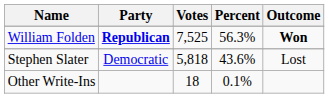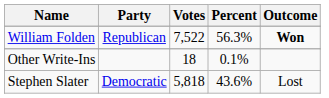 <table class=wikitable style="text-align:center">
 <tr>
 <th>Name</th>
 <th>Party</th>
 <th>Votes</th>
 <th>Percent</th>
 <th>Outcome</th>
 </tr>
 <tr>
 </tr>
 <tr>
 <td align=left><a href='#'>William Folden</a></td>
-<td><strong><a href='#'>Republican</a></strong></td>
-<td>7,525</td>
+<td><a href='#'>Republican</a></td>
+<td>7,522</td>
 <td>56.3%</td>
 <td><strong>Won</strong></td>
 </tr>
 <tr>
+</tr>
+<tr>
+<td align=left>Other Write-Ins</td>
+<td></td>
+<td>18</td>
+<td>0.1%</td>
+<td></td>
 </tr>
 <tr>
 <td align=left>Stephen Slater</td>
 <td><a href='#'>Democratic</a></td>
 <td>5,818</td>
 <td>43.6%</td>
 <td>Lost</td>
 </tr>
-<tr>
-<td align=left>Other Write-Ins</td>
-<td></td>
-<td>18</td>
-<td>0.1%</td>
-<td></td>
-</tr>
 </table>
